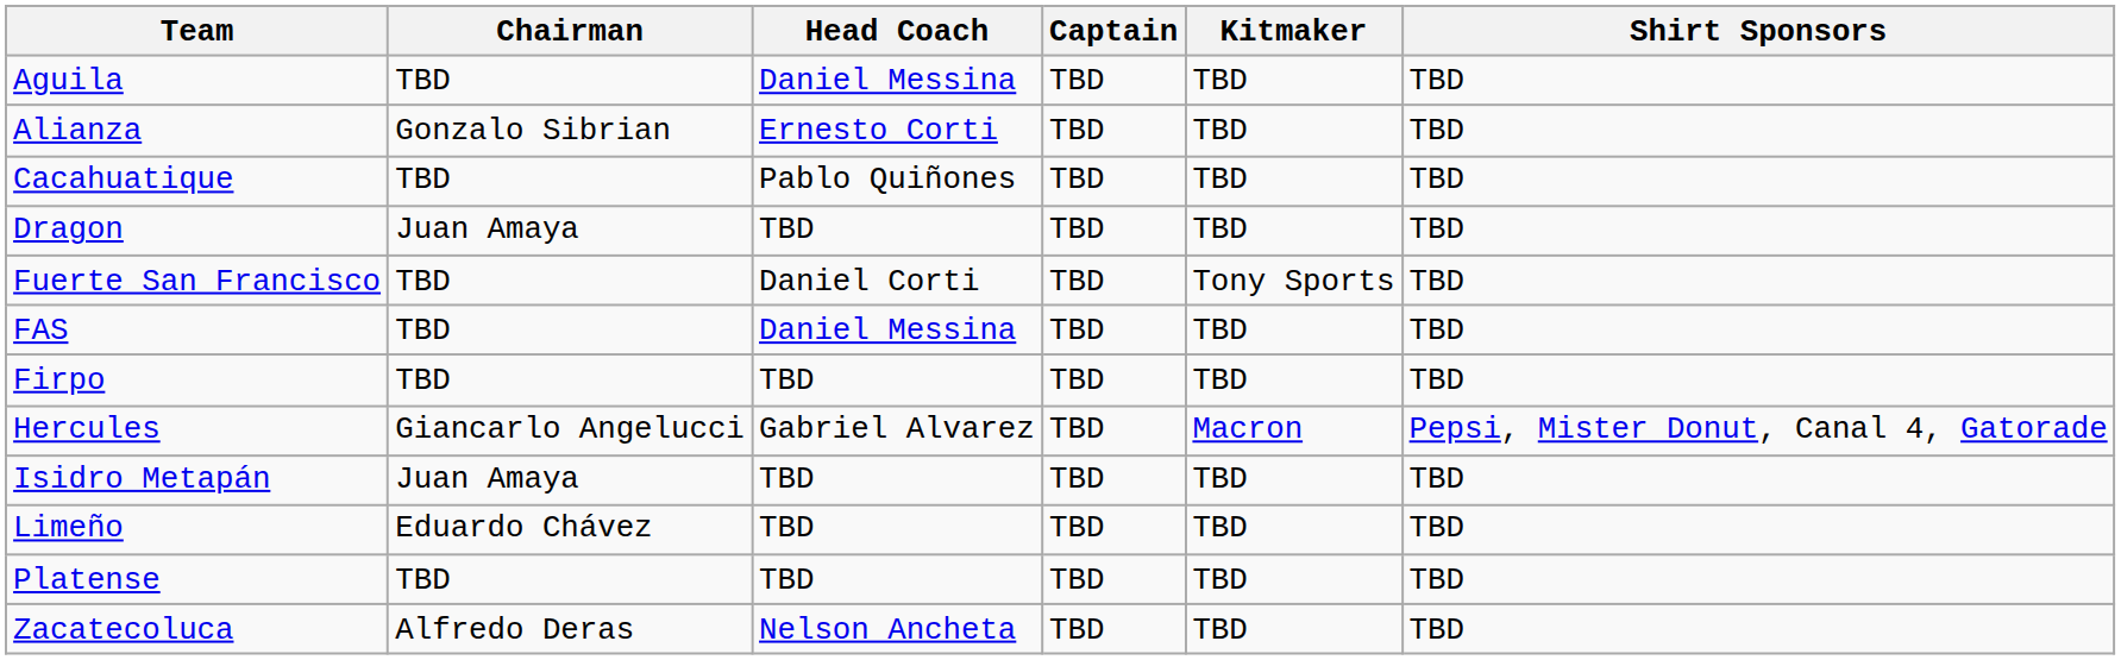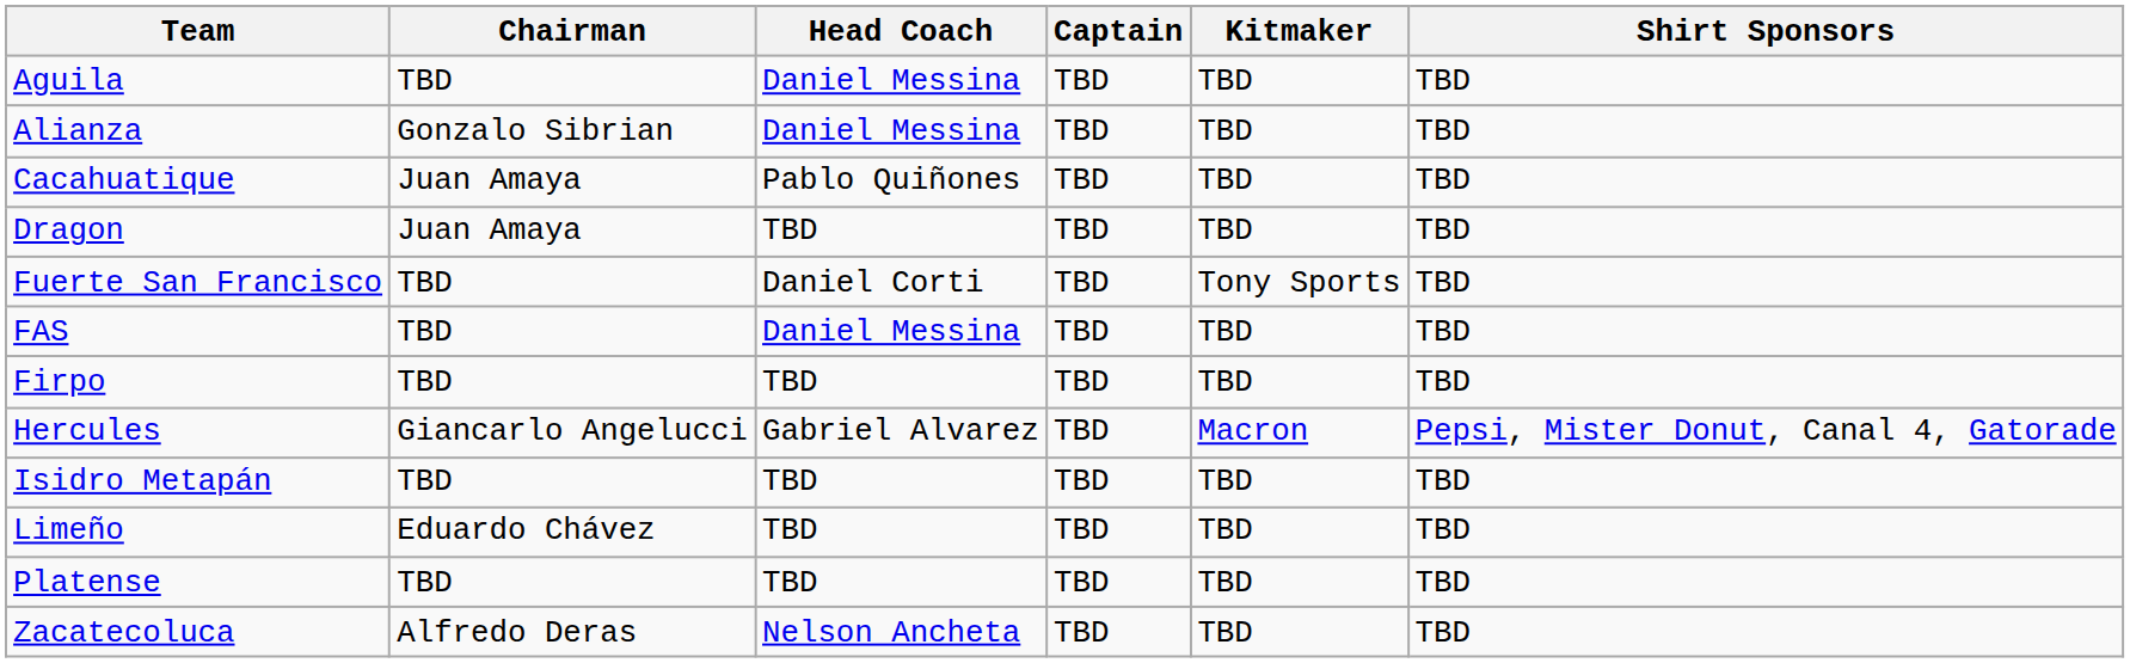 <table class="wikitable sortable" style="text-align: left;">
 <tr>
 <th>Team</th>
 <th>Chairman</th>
 <th>Head Coach</th>
 <th>Captain</th>
 <th>Kitmaker</th>
 <th>Shirt Sponsors</th>
 </tr>
 <tr>
 <td><a href='#'>Aguila</a></td>
 <td> TBD</td>
 <td> <a href='#'>Daniel Messina</a></td>
 <td> TBD</td>
 <td>TBD</td>
 <td>TBD</td>
 </tr>
 <tr>
 <td><a href='#'>Alianza</a></td>
 <td> Gonzalo Sibrian</td>
-<td> <a href='#'>Ernesto Corti</a></td>
+<td> <a href='#'>Daniel Messina</a></td>
 <td> TBD</td>
 <td>TBD</td>
 <td>TBD</td>
 </tr>
 <tr>
 <td><a href='#'>Cacahuatique</a></td>
-<td> TBD</td>
+<td> Juan Amaya</td>
 <td> Pablo Quiñones</td>
 <td> TBD</td>
 <td>TBD</td>
 <td>TBD</td>
 </tr>
 <tr>
 <td><a href='#'>Dragon</a></td>
 <td> Juan Amaya</td>
 <td> TBD</td>
 <td> TBD</td>
 <td>TBD</td>
 <td>TBD</td>
 </tr>
 <tr>
 <td><a href='#'>Fuerte San Francisco</a></td>
 <td> TBD</td>
 <td> Daniel Corti</td>
 <td> TBD</td>
 <td>Tony Sports</td>
 <td>TBD</td>
 </tr>
 <tr>
 <td><a href='#'>FAS</a></td>
 <td> TBD</td>
 <td> <a href='#'>Daniel Messina</a></td>
 <td> TBD</td>
 <td>TBD</td>
 <td>TBD</td>
 </tr>
 <tr>
 <td><a href='#'>Firpo</a></td>
 <td> TBD</td>
 <td> TBD</td>
 <td> TBD</td>
 <td>TBD</td>
 <td>TBD</td>
 </tr>
 <tr>
 <td><a href='#'>Hercules</a></td>
 <td> Giancarlo Angelucci</td>
 <td> Gabriel Alvarez</td>
 <td> TBD</td>
 <td><a href='#'>Macron</a></td>
 <td><a href='#'>Pepsi</a>, <a href='#'>Mister Donut</a>, Canal 4, <a href='#'>Gatorade</a></td>
 </tr>
 <tr>
 <td><a href='#'>Isidro Metapán</a></td>
-<td> Juan Amaya</td>
+<td> TBD</td>
 <td> TBD</td>
 <td> TBD</td>
 <td>TBD</td>
 <td>TBD</td>
 </tr>
 <tr>
 <td><a href='#'>Limeño</a></td>
 <td> Eduardo Chávez</td>
 <td> TBD</td>
 <td> TBD</td>
 <td>TBD</td>
 <td>TBD</td>
 </tr>
 <tr>
 <td><a href='#'>Platense</a></td>
 <td> TBD</td>
 <td> TBD</td>
 <td> TBD</td>
 <td>TBD</td>
 <td>TBD</td>
 </tr>
 <tr>
 <td><a href='#'>Zacatecoluca</a></td>
 <td> Alfredo Deras</td>
 <td> <a href='#'>Nelson Ancheta</a></td>
 <td> TBD</td>
 <td>TBD</td>
 <td>TBD</td>
 </tr>
 </table>
